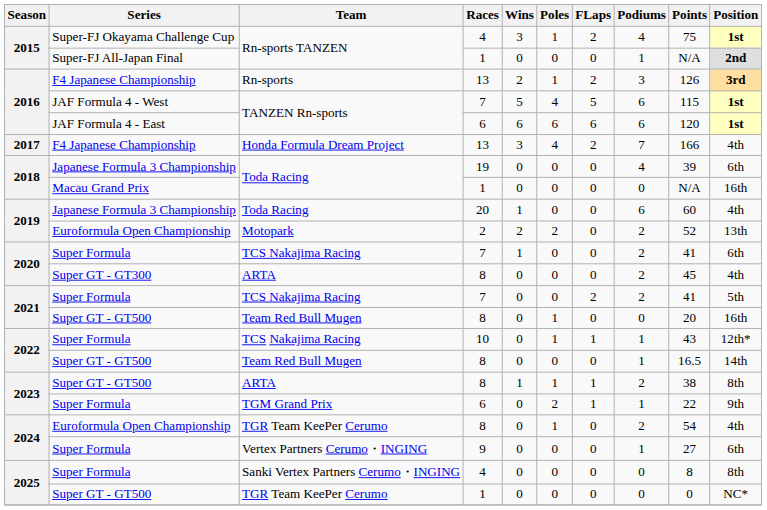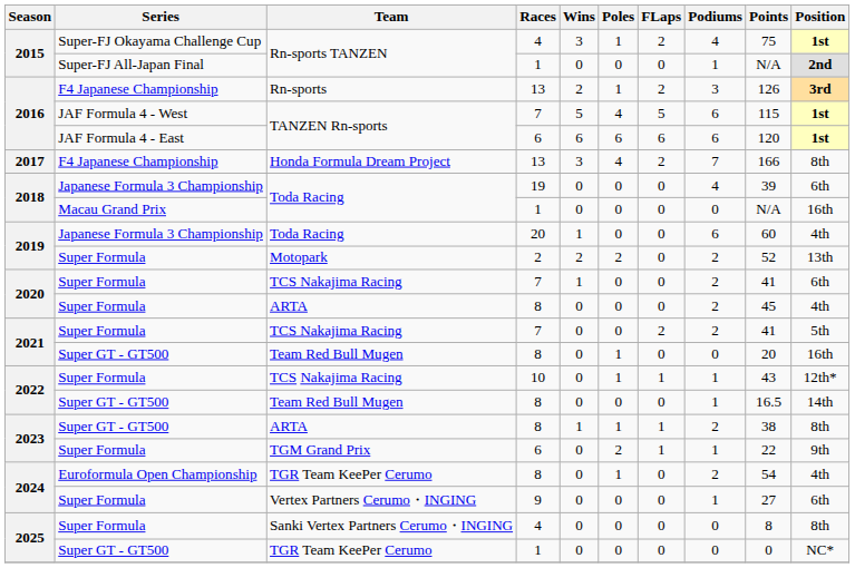 <table class="wikitable" style="font-size: 90%; text-align:center">
 <tr>
 <th>Season</th>
 <th>Series</th>
 <th>Team</th>
 <th>Races</th>
 <th>Wins</th>
 <th>Poles</th>
 <th>FLaps</th>
 <th>Podiums</th>
 <th>Points</th>
 <th>Position</th>
 </tr>
 <tr>
 <th rowspan="2">2015</th>
 <td align="left">Super-FJ Okayama Challenge Cup</td>
 <td rowspan="2" align="left">Rn-sports TANZEN</td>
 <td>4</td>
 <td>3</td>
 <td>1</td>
 <td>2</td>
 <td>4</td>
 <td>75</td>
 <td style="background:#FFFFBF;"><strong>1st</strong></td>
 </tr>
 <tr>
 <td align="left">Super-FJ All-Japan Final</td>
 <td>1</td>
 <td>0</td>
 <td>0</td>
 <td>0</td>
 <td>1</td>
 <td>N/A</td>
 <td style="background:#DFDFDF;"><strong>2nd</strong></td>
 </tr>
 <tr>
 <th rowspan="3">2016</th>
 <td align="left"><a href='#'>F4 Japanese Championship</a></td>
 <td align="left">Rn-sports</td>
 <td>13</td>
 <td>2</td>
 <td>1</td>
 <td>2</td>
 <td>3</td>
 <td>126</td>
 <td style="background:#ffdf9f;"><strong>3rd</strong></td>
 </tr>
 <tr>
 <td align="left">JAF Formula 4 - West</td>
 <td rowspan="2" align="left">TANZEN Rn-sports</td>
 <td>7</td>
 <td>5</td>
 <td>4</td>
 <td>5</td>
 <td>6</td>
 <td>115</td>
 <td style="background:#FFFFBF;"><strong>1st</strong></td>
 </tr>
 <tr>
 <td align="left">JAF Formula 4 - East</td>
 <td>6</td>
 <td>6</td>
 <td>6</td>
 <td>6</td>
 <td>6</td>
 <td>120</td>
 <td style="background:#FFFFBF;"><strong>1st</strong></td>
 </tr>
 <tr>
 <th>2017</th>
 <td align="left"><a href='#'>F4 Japanese Championship</a></td>
 <td align="left"><a href='#'>Honda Formula Dream Project</a></td>
 <td>13</td>
 <td>3</td>
 <td>4</td>
 <td>2</td>
 <td>7</td>
 <td>166</td>
-<td>4th</td>
+<td>8th</td>
 </tr>
 <tr>
 <th rowspan=2>2018</th>
 <td align=left><a href='#'>Japanese Formula 3 Championship</a></td>
 <td rowspan=2 align=left><a href='#'>Toda Racing</a></td>
 <td>19</td>
 <td>0</td>
 <td>0</td>
 <td>0</td>
 <td>4</td>
 <td>39</td>
 <td>6th</td>
 </tr>
 <tr>
 <td align=left><a href='#'>Macau Grand Prix</a></td>
 <td>1</td>
 <td>0</td>
 <td>0</td>
 <td>0</td>
 <td>0</td>
 <td>N/A</td>
 <td>16th</td>
 </tr>
 <tr>
 <th rowspan=2>2019</th>
 <td align=left><a href='#'>Japanese Formula 3 Championship</a></td>
 <td align=left><a href='#'>Toda Racing</a></td>
 <td>20</td>
 <td>1</td>
 <td>0</td>
 <td>0</td>
 <td>6</td>
 <td>60</td>
 <td>4th</td>
 </tr>
 <tr>
-<td align=left><a href='#'>Euroformula Open Championship</a></td>
+<td align=left><a href='#'>Super Formula</a></td>
 <td align=left><a href='#'>Motopark</a></td>
 <td>2</td>
 <td>2</td>
 <td>2</td>
 <td>0</td>
 <td>2</td>
 <td>52</td>
 <td>13th</td>
 </tr>
 <tr>
 <th rowspan=2>2020</th>
 <td align=left><a href='#'>Super Formula</a></td>
 <td align=left><a href='#'>TCS Nakajima Racing</a></td>
 <td>7</td>
 <td>1</td>
 <td>0</td>
 <td>0</td>
 <td>2</td>
 <td>41</td>
 <td>6th</td>
 </tr>
 <tr>
-<td align=left><a href='#'>Super GT - GT300</a></td>
+<td align=left><a href='#'>Super Formula</a></td>
 <td align=left><a href='#'>ARTA</a></td>
 <td>8</td>
 <td>0</td>
 <td>0</td>
 <td>0</td>
 <td>2</td>
 <td>45</td>
 <td>4th</td>
 </tr>
 <tr>
 <th rowspan=2>2021</th>
 <td align=left><a href='#'>Super Formula</a></td>
 <td align=left><a href='#'>TCS Nakajima Racing</a></td>
 <td>7</td>
 <td>0</td>
 <td>0</td>
 <td>2</td>
 <td>2</td>
 <td>41</td>
 <td>5th</td>
 </tr>
 <tr>
 <td align=left><a href='#'>Super GT - GT500</a></td>
 <td align=left><a href='#'>Team Red Bull Mugen</a></td>
 <td>8</td>
 <td>0</td>
 <td>1</td>
 <td>0</td>
 <td>0</td>
 <td>20</td>
 <td>16th</td>
 </tr>
 <tr>
 <th rowspan="2">2022</th>
 <td align=left><a href='#'>Super Formula</a></td>
 <td align=left><a href='#'>TCS</a> <a href='#'>Nakajima Racing</a></td>
 <td>10</td>
 <td>0</td>
 <td>1</td>
 <td>1</td>
 <td>1</td>
 <td>43</td>
 <td>12th*</td>
 </tr>
 <tr>
 <td align=left><a href='#'>Super GT - GT500</a></td>
 <td align=left><a href='#'>Team Red Bull Mugen</a></td>
 <td>8</td>
 <td>0</td>
 <td>0</td>
 <td>0</td>
 <td>1</td>
 <td>16.5</td>
 <td>14th</td>
 </tr>
 <tr>
 <th rowspan="2">2023</th>
 <td align=left><a href='#'>Super GT - GT500</a></td>
 <td align=left><a href='#'>ARTA</a></td>
 <td>8</td>
 <td>1</td>
 <td>1</td>
 <td>1</td>
 <td>2</td>
 <td>38</td>
 <td>8th</td>
 </tr>
 <tr>
 <td align=left><a href='#'>Super Formula</a></td>
 <td align=left><a href='#'>TGM Grand Prix</a></td>
 <td>6</td>
 <td>0</td>
 <td>2</td>
 <td>1</td>
 <td>1</td>
 <td>22</td>
 <td>9th</td>
 </tr>
 <tr>
 <th rowspan="2">2024</th>
 <td align=left><a href='#'>Euroformula Open Championship</a></td>
 <td align=left><a href='#'>TGR</a> Team KeePer <a href='#'>Cerumo</a></td>
 <td>8</td>
 <td>0</td>
 <td>1</td>
 <td>0</td>
 <td>2</td>
 <td>54</td>
 <td>4th</td>
 </tr>
 <tr>
 <td align=left><a href='#'>Super Formula</a></td>
 <td align=left>Vertex Partners <a href='#'>Cerumo</a>・<a href='#'>INGING</a></td>
 <td>9</td>
 <td>0</td>
 <td>0</td>
 <td>0</td>
 <td>1</td>
 <td>27</td>
 <td>6th</td>
 </tr>
 <tr>
 <th rowspan="2">2025</th>
 <td align="left"><a href='#'>Super Formula</a></td>
 <td align="left">Sanki Vertex Partners <a href='#'>Cerumo</a>・<a href='#'>INGING</a></td>
 <td>4</td>
 <td>0</td>
 <td>0</td>
 <td>0</td>
 <td>0</td>
 <td>8</td>
 <td>8th</td>
 </tr>
 <tr>
 <td align="left"><a href='#'>Super GT - GT500</a></td>
 <td align="left"><a href='#'>TGR</a> Team KeePer <a href='#'>Cerumo</a></td>
 <td>1</td>
 <td>0</td>
 <td>0</td>
 <td>0</td>
 <td>0</td>
 <td>0</td>
 <td>NC*</td>
 </tr>
 <tr>
 </tr>
 </table>
